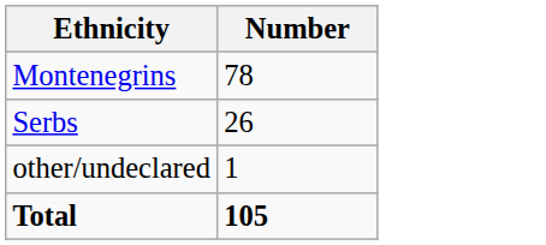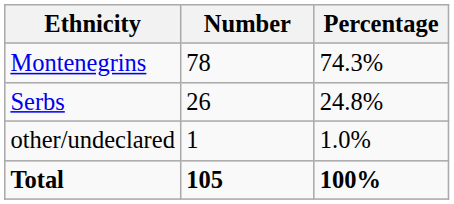 <table class="wikitable">
 <tr>
 <th width="100px">Ethnicity</th>
 <th width="80px">Number</th>
+<th width="80px">Percentage</th>
 </tr>
 <tr>
 <td><a href='#'>Montenegrins</a></td>
 <td>78</td>
+<td>74.3%</td>
 </tr>
 <tr>
 <td><a href='#'>Serbs</a></td>
 <td>26</td>
+<td>24.8%</td>
 </tr>
 <tr>
 <td>other/undeclared</td>
 <td>1</td>
+<td>1.0%</td>
 </tr>
 <tr>
 <td><strong>Total</strong></td>
 <td><strong>105</strong></td>
+<td><strong>100%</strong></td>
 </tr>
 </table>
